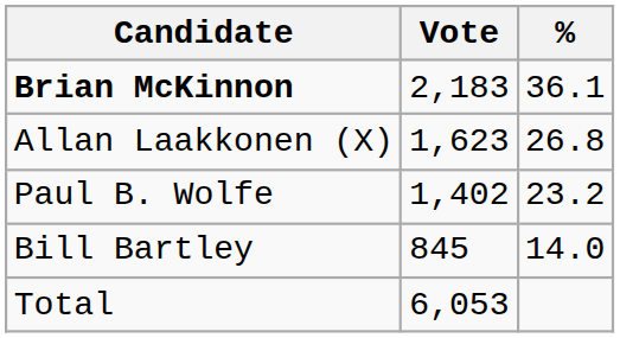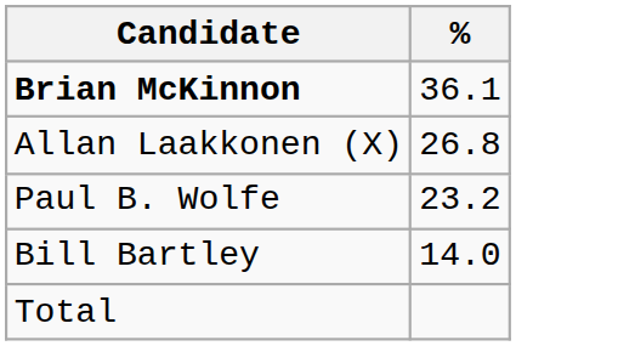 <table class="wikitable">
 <tr>
 <th bgcolor="#DDDDFF">Candidate</th>
-<th bgcolor="#DDDDFF">Vote</th>
 <th bgcolor="#DDDDFF">%</th>
 </tr>
 <tr>
 <td><strong>Brian McKinnon</strong></td>
-<td>2,183</td>
 <td>36.1</td>
 </tr>
 <tr>
 <td>Allan Laakkonen (X)</td>
-<td>1,623</td>
 <td>26.8</td>
 </tr>
 <tr>
 <td>Paul B. Wolfe</td>
-<td>1,402</td>
 <td>23.2</td>
 </tr>
 <tr>
 <td>Bill Bartley</td>
-<td>845</td>
 <td>14.0</td>
 </tr>
 <tr>
 <td>Total</td>
-<td>6,053</td>
 <td></td>
 </tr>
 </table>
